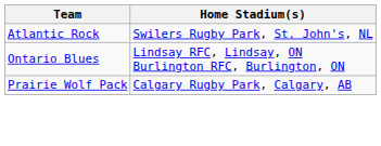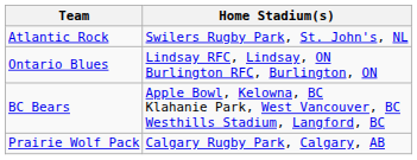 <table class="wikitable">
 <tr>
 <th>Team</th>
 <th>Home Stadium(s)</th>
 </tr>
 <tr>
 <td><a href='#'>Atlantic Rock</a></td>
 <td><a href='#'>Swilers Rugby Park</a>, <a href='#'>St. John's</a>, <a href='#'>NL</a></td>
 </tr>
 <tr>
 <td><a href='#'>Ontario Blues</a></td>
 <td><a href='#'>Lindsay RFC</a>, <a href='#'>Lindsay</a>, <a href='#'>ON</a> <br> <a href='#'>Burlington RFC</a>, <a href='#'>Burlington</a>, <a href='#'>ON</a></td>
 </tr>
 <tr>
+<td><a href='#'>BC Bears</a></td>
+<td><a href='#'>Apple Bowl</a>, <a href='#'>Kelowna</a>, <a href='#'>BC</a> <br> Klahanie Park, <a href='#'>West Vancouver</a>, <a href='#'>BC</a> <br> <a href='#'>Westhills Stadium</a>, <a href='#'>Langford</a>, <a href='#'>BC</a></td>
+</tr>
+<tr>
 <td><a href='#'>Prairie Wolf Pack</a></td>
 <td><a href='#'>Calgary Rugby Park</a>, <a href='#'>Calgary</a>, <a href='#'>AB</a></td>
 </tr>
 </table>
